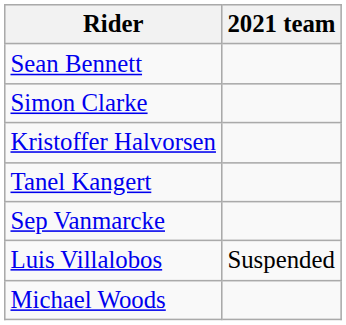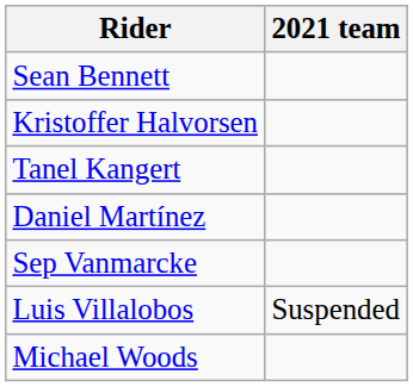 <table class="wikitable">
 <tr>
 <th>Rider</th>
 <th>2021 team</th>
 </tr>
 <tr>
 <td><a href='#'>Sean Bennett</a></td>
 <td></td>
 </tr>
 <tr>
-<td><a href='#'>Simon Clarke</a></td>
-<td></td>
-</tr>
-<tr>
 <td><a href='#'>Kristoffer Halvorsen</a></td>
 <td></td>
 </tr>
 <tr>
 <td><a href='#'>Tanel Kangert</a></td>
+<td></td>
+</tr>
+<tr>
+<td><a href='#'>Daniel Martínez</a></td>
 <td></td>
 </tr>
 <tr>
 <td><a href='#'>Sep Vanmarcke</a></td>
 <td></td>
 </tr>
 <tr>
 <td><a href='#'>Luis Villalobos</a></td>
 <td>Suspended</td>
 </tr>
 <tr>
 <td><a href='#'>Michael Woods</a></td>
 <td></td>
 </tr>
 </table>
